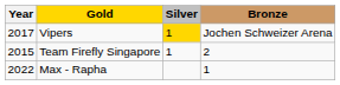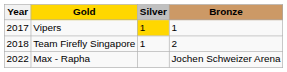 <table class="wikitable">
 <tr>
 <th>Year</th>
 <th style=background-color:gold>Gold</th>
 <th style=background-color:silver>Silver</th>
 <th style=background-color:#c96>Bronze</th>
 </tr>
 <tr>
 <td>2017</td>
 <td> Vipers</td>
 <td style="background: gold;"> 1</td>
-<td> Jochen Schweizer Arena</td>
+<td> 1</td>
 </tr>
 <tr>
-<td>2015</td>
+<td>2018</td>
 <td> Team Firefly Singapore</td>
 <td> 1</td>
 <td> 2</td>
 </tr>
 <tr>
 <td>2022</td>
 <td> Max - Rapha</td>
 <td></td>
-<td> 1</td>
+<td> Jochen Schweizer Arena</td>
 </tr>
 </table>
